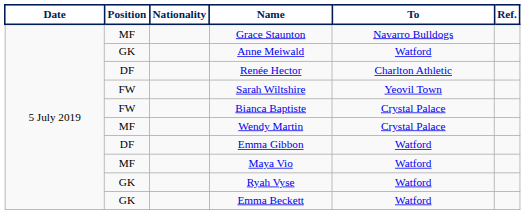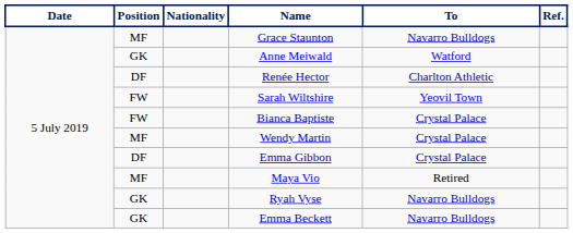 <table class="wikitable" style="text-align:center; font-size:90%; ">
 <tr>
 <th style="background:#fff;color:#001C58;border:2px solid #001C58; width:120px;">Date</th>
 <th style="background:#fff;color:#001C58;border:2px solid #001C58; width:50px;">Position</th>
 <th style="background:#fff;color:#001C58;border:2px solid #001C58; width:50px;">Nationality</th>
 <th style="background:#fff;color:#001C58;border:2px solid #001C58; width:150px;">Name</th>
 <th style="background:#fff;color:#001C58;border:2px solid #001C58; width:200px;">To</th>
 <th style="background:#fff;color:#001C58;border:2px solid #001C58; width:25px;">Ref.</th>
 </tr>
 <tr>
 <td rowspan="10">5 July 2019</td>
 <td>MF</td>
 <td></td>
 <td><a href='#'>Grace Staunton</a></td>
 <td> <a href='#'>Navarro Bulldogs</a></td>
 <td></td>
 </tr>
 <tr>
 <td>GK</td>
 <td></td>
 <td><a href='#'>Anne Meiwald</a></td>
 <td> <a href='#'>Watford</a></td>
 <td></td>
 </tr>
 <tr>
 <td>DF</td>
 <td></td>
 <td><a href='#'>Renée Hector</a></td>
 <td> <a href='#'>Charlton Athletic</a></td>
 <td></td>
 </tr>
 <tr>
 <td>FW</td>
 <td></td>
 <td><a href='#'>Sarah Wiltshire</a></td>
 <td> <a href='#'>Yeovil Town</a></td>
 <td></td>
 </tr>
 <tr>
 <td>FW</td>
 <td></td>
 <td><a href='#'>Bianca Baptiste</a></td>
 <td> <a href='#'>Crystal Palace</a></td>
 <td></td>
 </tr>
 <tr>
 <td>MF</td>
 <td></td>
 <td><a href='#'>Wendy Martin</a></td>
 <td> <a href='#'>Crystal Palace</a></td>
 <td></td>
 </tr>
 <tr>
 <td>DF</td>
 <td></td>
 <td><a href='#'>Emma Gibbon</a></td>
-<td> <a href='#'>Watford</a></td>
+<td> <a href='#'>Crystal Palace</a></td>
 <td></td>
 </tr>
 <tr>
 <td>MF</td>
 <td></td>
 <td><a href='#'>Maya Vio</a></td>
-<td> <a href='#'>Watford</a></td>
+<td>Retired</td>
 <td></td>
 </tr>
 <tr>
 <td>GK</td>
 <td></td>
 <td><a href='#'>Ryah Vyse</a></td>
-<td> <a href='#'>Watford</a></td>
+<td> <a href='#'>Navarro Bulldogs</a></td>
 <td></td>
 </tr>
 <tr>
 <td>GK</td>
 <td></td>
 <td><a href='#'>Emma Beckett</a></td>
-<td> <a href='#'>Watford</a></td>
+<td> <a href='#'>Navarro Bulldogs</a></td>
 <td></td>
 </tr>
 </table>
